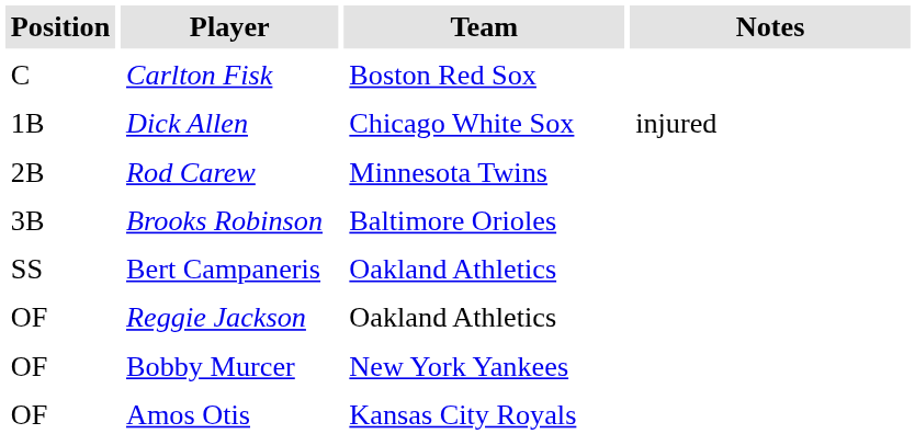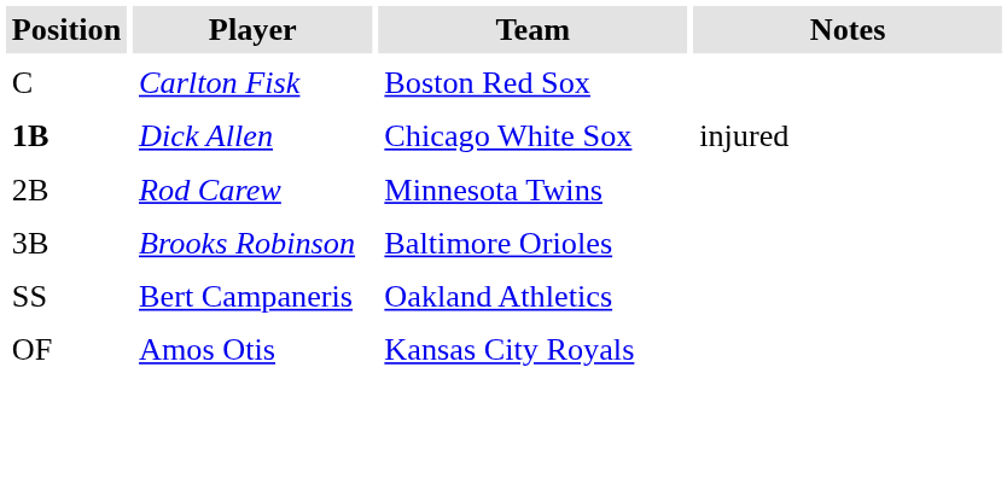 <table border="0" cellspacing="3" cellpadding="3">
 <tr style="background: #e3e3e3;">
 <th width="50">Position</th>
 <th width="115">Player</th>
 <th width="150">Team</th>
 <th width="150">Notes</th>
 </tr>
 <tr>
 <td>C</td>
 <td><em><a href='#'>Carlton Fisk</a></em></td>
 <td><a href='#'>Boston Red Sox</a></td>
 <td></td>
 </tr>
 <tr>
-<td>1B</td>
+<td><strong>1B</strong></td>
 <td><em><a href='#'>Dick Allen</a></em></td>
 <td><a href='#'>Chicago White Sox</a></td>
 <td>injured</td>
 </tr>
 <tr>
 <td>2B</td>
 <td><em><a href='#'>Rod Carew</a></em></td>
 <td><a href='#'>Minnesota Twins</a></td>
 <td></td>
 </tr>
 <tr>
 <td>3B</td>
 <td><em><a href='#'>Brooks Robinson</a></em></td>
 <td><a href='#'>Baltimore Orioles</a></td>
 <td></td>
 </tr>
 <tr>
 <td>SS</td>
 <td><a href='#'>Bert Campaneris</a></td>
 <td><a href='#'>Oakland Athletics</a></td>
 <td></td>
 </tr>
 <tr>
 <td>OF</td>
-<td><em><a href='#'>Reggie Jackson</a></em></td>
-<td>Oakland Athletics</td>
-<td></td>
-</tr>
-<tr>
-<td>OF</td>
-<td><a href='#'>Bobby Murcer</a></td>
-<td><a href='#'>New York Yankees</a></td>
-<td></td>
-</tr>
-<tr>
-<td>OF</td>
 <td><a href='#'>Amos Otis</a></td>
 <td><a href='#'>Kansas City Royals</a></td>
 <td></td>
 </tr>
 </table>
